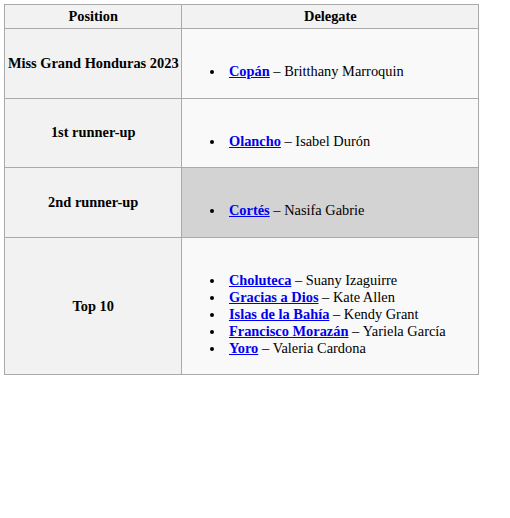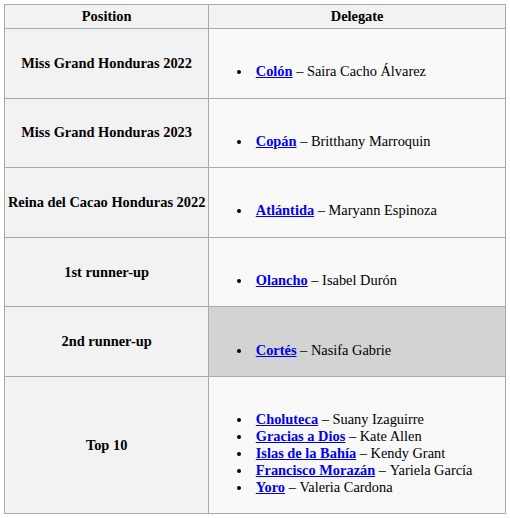 <table class="wikitable" style="font-size: 90%";>
 <tr>
 <th>Position</th>
 <th width=290>Delegate</th>
 </tr>
 <tr>
+<th>Miss Grand Honduras 2022</th>
+<td><br><ul><li> <strong><a href='#'>Colón</a></strong> – Saira Cacho Álvarez</li></ul></td>
+</tr>
+<tr>
 <th>Miss Grand Honduras 2023</th>
 <td><br><ul><li><strong> <a href='#'>Copán</a></strong> – Britthany Marroquin</li></ul></td>
+</tr>
+<tr>
+<th>Reina del Cacao Honduras 2022</th>
+<td><br><ul><li><strong> <a href='#'>Atlántida</a></strong> – Maryann Espinoza</li></ul></td>
 </tr>
 <tr>
 <th>1st runner-up</th>
 <td><br><ul><li><strong> <a href='#'>Olancho</a></strong> – Isabel Durón</li></ul></td>
 </tr>
 <tr>
 <th>2nd runner-up</th>
 <td style="background: lightgrey;"><br><ul><li><strong> <a href='#'>Cortés</a></strong> – Nasifa Gabrie</li></ul></td>
 </tr>
 <tr>
 <th>Top 10</th>
 <td><br><ul><li><strong> <a href='#'>Choluteca</a></strong> – Suany Izaguirre</li><li><strong> <a href='#'>Gracias a Dios</a></strong> – Kate Allen</li><li><strong> <a href='#'>Islas de la Bahía</a></strong> – Kendy Grant</li><li><strong> <a href='#'>Francisco Morazán</a></strong> – Yariela García</li><li><strong> <a href='#'>Yoro</a></strong> – Valeria Cardona</li></ul></td>
 </tr>
 </table>
